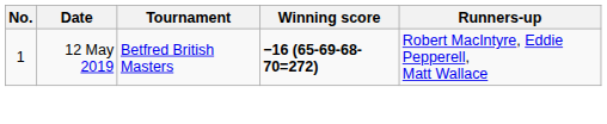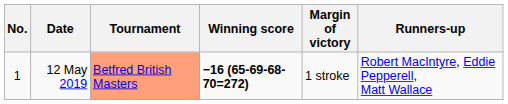 <table class="wikitable" style="font-size:95%;">
 <tr>
 <th>No.</th>
 <th>Date</th>
 <th>Tournament</th>
 <th>Winning score</th>
+<th>Margin of<br>victory</th>
 <th>Runners-up</th>
 </tr>
 <tr>
 <td align=center>1</td>
 <td align=right>12 May <a href='#'>2019</a></td>
-<td><a href='#'>Betfred British Masters</a></td>
+<td style="background: lightsalmon;"><a href='#'>Betfred British Masters</a></td>
 <td><strong>−16 (65-69-68-70=272)</strong></td>
+<td>1 stroke</td>
 <td> <a href='#'>Robert MacIntyre</a>,  <a href='#'>Eddie Pepperell</a>,<br> <a href='#'>Matt Wallace</a></td>
 </tr>
 </table>
